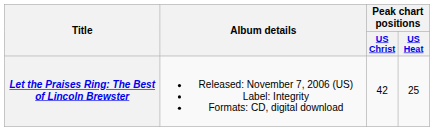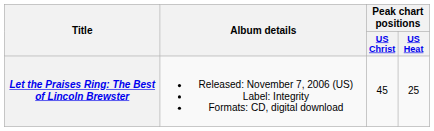 <table class="wikitable plainrowheaders" style="text-align:center;">
 <tr>
 <th scope="col" rowspan="2" style="width:15em;">Title</th>
 <th scope="col" rowspan="2" style="width:20em;">Album details</th>
 <th scope="col" colspan="2">Peak chart positions</th>
 </tr>
 <tr>
 <th style="width:3em; font-size:90%"><a href='#'>US<br>Christ</a><br></th>
 <th style="width:3em; font-size:90%"><a href='#'>US<br>Heat</a><br></th>
 </tr>
 <tr>
 <th scope="row"><em><a href='#'>Let the Praises Ring: The Best of Lincoln Brewster</a></em></th>
 <td><br><ul><li>Released: November 7, 2006 <span>(US)</span></li><li>Label: Integrity</li><li>Formats: CD, digital download</li></ul></td>
-<td>42</td>
+<td>45</td>
 <td>25</td>
 </tr>
 </table>
